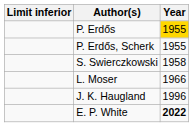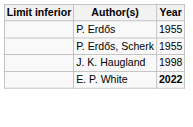 <table class="wikitable">
 <tr>
 <th>Limit inferior</th>
 <th>Author(s)</th>
 <th>Year</th>
 </tr>
 <tr>
 <td></td>
 <td>P. Erdős</td>
-<td style="background: gold;">1955</td>
+<td>1955</td>
 </tr>
 <tr>
 <td></td>
 <td>P. Erdős, Scherk</td>
 <td>1955</td>
 </tr>
 <tr>
 <td></td>
-<td>S. Swierczkowski</td>
-<td>1958</td>
-</tr>
-<tr>
-<td></td>
-<td>L. Moser</td>
-<td>1966</td>
-</tr>
-<tr>
-<td></td>
 <td>J. K. Haugland</td>
-<td>1996</td>
+<td>1998</td>
 </tr>
 <tr>
 <td></td>
 <td>E. P. White</td>
 <td><strong>2022</strong></td>
 </tr>
 </table>
